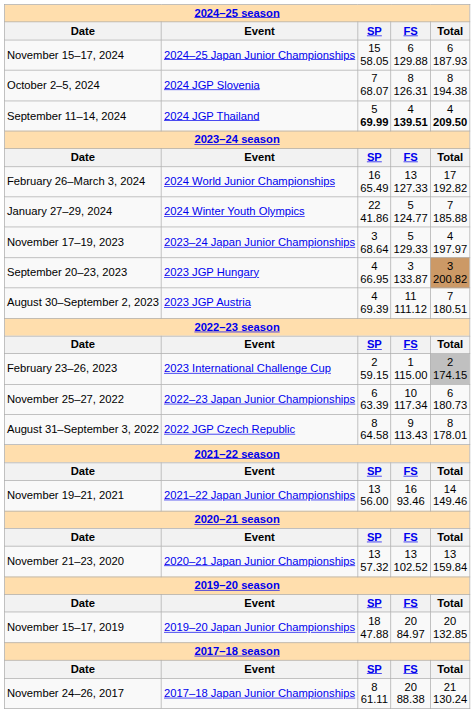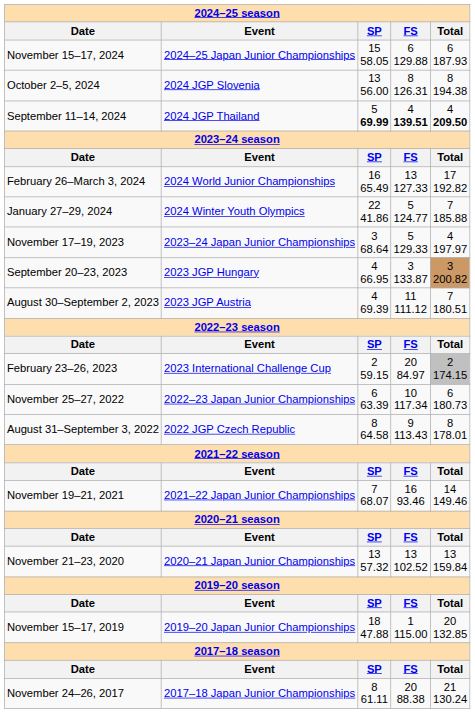 <table class="wikitable">
 <tr>
 <th style="background-color: #ffdead; " colspan=7 align=center><a href='#'>2024–25 season</a></th>
 </tr>
 <tr>
 <th>Date</th>
 <th>Event</th>
 <th><a href='#'>SP</a></th>
 <th><a href='#'>FS</a></th>
 <th>Total</th>
 </tr>
 <tr>
 <td>November 15–17, 2024</td>
 <td><a href='#'>2024–25 Japan Junior Championships</a></td>
 <td align=center>15 <br> 58.05</td>
 <td align=center>6 <br> 129.88</td>
 <td align=center>6 <br> 187.93</td>
 </tr>
 <tr>
 <td>October 2–5, 2024</td>
 <td><a href='#'>2024 JGP Slovenia</a></td>
-<td align=center>7 <br> 68.07</td>
+<td align=center>13 <br> 56.00</td>
 <td align=center>8 <br> 126.31</td>
 <td align=center>8 <br> 194.38</td>
 </tr>
 <tr>
 <td>September 11–14, 2024</td>
 <td><a href='#'>2024 JGP Thailand</a></td>
 <td align=center>5 <br> <strong>69.99</strong></td>
 <td align=center>4 <br> <strong>139.51</strong></td>
 <td align=center>4 <br> <strong>209.50</strong></td>
 </tr>
 <tr>
 <th style="background-color: #ffdead; " colspan=7 align=center><a href='#'>2023–24 season</a></th>
 </tr>
 <tr>
 <th>Date</th>
 <th>Event</th>
 <th><a href='#'>SP</a></th>
 <th><a href='#'>FS</a></th>
 <th>Total</th>
 </tr>
 <tr>
 <td>February 26–March 3, 2024</td>
 <td><a href='#'>2024 World Junior Championships</a></td>
 <td align=center>16 <br> 65.49</td>
 <td align=center>13 <br> 127.33</td>
 <td align=center>17 <br> 192.82</td>
 </tr>
 <tr>
 <td>January 27–29, 2024</td>
 <td><a href='#'>2024 Winter Youth Olympics</a></td>
 <td align=center>22 <br> 41.86</td>
 <td align=center>5 <br> 124.77</td>
 <td align=center>7  <br> 185.88</td>
 </tr>
 <tr>
 <td>November 17–19, 2023</td>
 <td><a href='#'>2023–24 Japan Junior Championships</a></td>
 <td align=center>3 <br> 68.64</td>
 <td align=center>5 <br> 129.33</td>
 <td align=center>4 <br> 197.97</td>
 </tr>
 <tr>
 <td>September 20–23, 2023</td>
 <td><a href='#'>2023 JGP Hungary</a></td>
 <td align=center>4 <br> 66.95</td>
 <td align=center>3 <br> 133.87</td>
 <td align=center bgcolor=cc9966>3 <br> 200.82</td>
 </tr>
 <tr>
 <td>August 30–September 2, 2023</td>
 <td><a href='#'>2023 JGP Austria</a></td>
 <td align=center>4 <br> 69.39</td>
 <td align=center>11 <br> 111.12</td>
 <td align=center>7 <br> 180.51</td>
 </tr>
 <tr>
 <th style="background-color: #ffdead; " colspan=7 align=center><a href='#'>2022–23 season</a></th>
 </tr>
 <tr>
 <th>Date</th>
 <th>Event</th>
 <th><a href='#'>SP</a></th>
 <th><a href='#'>FS</a></th>
 <th>Total</th>
 </tr>
 <tr>
 <td>February 23–26, 2023</td>
 <td><a href='#'>2023 International Challenge Cup</a></td>
 <td align=center>2 <br> 59.15</td>
-<td align=center>1 <br> 115.00</td>
+<td align=center>20 <br> 84.97</td>
 <td align=center bgcolor=silver>2 <br> 174.15</td>
 </tr>
 <tr>
 <td>November 25–27, 2022</td>
 <td><a href='#'>2022–23 Japan Junior Championships</a></td>
 <td align=center>6 <br> 63.39</td>
 <td align=center>10 <br> 117.34</td>
 <td align=center>6 <br> 180.73</td>
 </tr>
 <tr>
 <td>August 31–September 3, 2022</td>
 <td><a href='#'>2022 JGP Czech Republic</a></td>
 <td align=center>8 <br> 64.58</td>
 <td align=center>9 <br> 113.43</td>
 <td align=center>8 <br> 178.01</td>
 </tr>
 <tr>
 <th style="background-color: #ffdead; " colspan=7 align=center><a href='#'>2021–22 season</a></th>
 </tr>
 <tr>
 <th>Date</th>
 <th>Event</th>
 <th><a href='#'>SP</a></th>
 <th><a href='#'>FS</a></th>
 <th>Total</th>
 </tr>
 <tr>
 <td>November 19–21, 2021</td>
 <td><a href='#'>2021–22 Japan Junior Championships</a></td>
-<td align=center>13 <br> 56.00</td>
+<td align=center>7 <br> 68.07</td>
 <td align=center>16 <br> 93.46</td>
 <td align=center>14 <br> 149.46</td>
 </tr>
 <tr>
 <th style="background-color: #ffdead; " colspan=7 align=center><a href='#'>2020–21 season</a></th>
 </tr>
 <tr>
 <th>Date</th>
 <th>Event</th>
 <th><a href='#'>SP</a></th>
 <th><a href='#'>FS</a></th>
 <th>Total</th>
 </tr>
 <tr>
 <td>November 21–23, 2020</td>
 <td><a href='#'>2020–21 Japan Junior Championships</a></td>
 <td align=center>13 <br> 57.32</td>
 <td align=center>13 <br> 102.52</td>
 <td align=center>13 <br> 159.84</td>
 </tr>
 <tr>
 <th style="background-color: #ffdead; " colspan=7 align=center><a href='#'>2019–20 season</a></th>
 </tr>
 <tr>
 <th>Date</th>
 <th>Event</th>
 <th><a href='#'>SP</a></th>
 <th><a href='#'>FS</a></th>
 <th>Total</th>
 </tr>
 <tr>
 <td>November 15–17, 2019</td>
 <td><a href='#'>2019–20 Japan Junior Championships</a></td>
 <td align=center>18 <br> 47.88</td>
-<td align=center>20 <br> 84.97</td>
+<td align=center>1 <br> 115.00</td>
 <td align=center>20 <br> 132.85</td>
 </tr>
 <tr>
 <th style="background-color: #ffdead; " colspan=7 align=center><a href='#'>2017–18 season</a></th>
 </tr>
 <tr>
 <th>Date</th>
 <th>Event</th>
 <th><a href='#'>SP</a></th>
 <th><a href='#'>FS</a></th>
 <th>Total</th>
 </tr>
 <tr>
 <td>November 24–26, 2017</td>
 <td><a href='#'>2017–18 Japan Junior Championships</a></td>
 <td align=center>8 <br> 61.11</td>
 <td align=center>20 <br> 88.38</td>
 <td align=center>21 <br> 130.24</td>
 </tr>
 </table>
